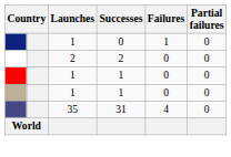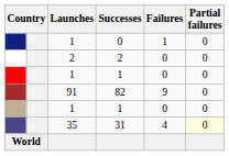 <table class="wikitable sortable" style="text-align:center;">
 <tr>
 <th colspan=2>Country</th>
 <th>Launches</th>
 <th>Successes</th>
 <th>Failures</th>
 <th>Partial <br> failures</th>
 </tr>
 <tr>
 <th scope=row style="background:#0e2180;"></th>
 <th style="text-align:left;"></th>
 <td>1</td>
 <td>0</td>
 <td>1</td>
 <td>0</td>
 </tr>
 <tr>
 <th scope=row style="background:#ffffff;"></th>
 <th style="text-align:left;"></th>
 <td>2</td>
 <td>2</td>
 <td>0</td>
 <td>0</td>
 </tr>
 <tr>
 <th scope=row style="background:#ff0000;"></th>
 <th style="text-align:left;"></th>
 <td>1</td>
 <td>1</td>
 <td>0</td>
 <td>0</td>
 </tr>
 <tr>
+<th scope=row style="background:#a52a2a;"></th>
+<th style="text-align:left;"></th>
+<td>91</td>
+<td>82</td>
+<td>9</td>
+<td>0</td>
+</tr>
+<tr>
 <th scope=row style="background:#beaf97;"></th>
 <th style="text-align:left;"></th>
 <td>1</td>
 <td>1</td>
 <td>0</td>
 <td>0</td>
 </tr>
 <tr>
 <th scope=row style="background:#484785;"></th>
 <th style="text-align:left;"></th>
 <td>35</td>
 <td>31</td>
 <td>4</td>
-<td>0</td>
+<td style="background: lightyellow;">0</td>
 </tr>
 <tr class="sortbottom">
 <th colspan="2">World</th>
 <th></th>
 <th></th>
 <th></th>
 <th></th>
 </tr>
 </table>
